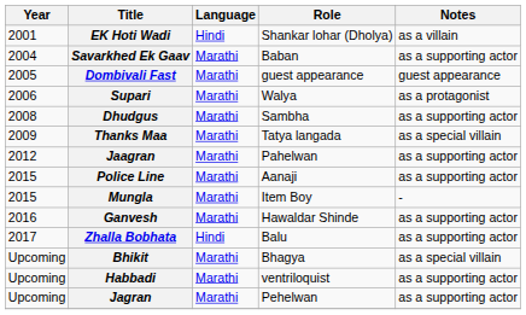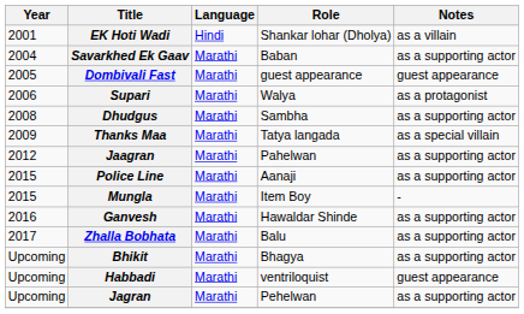 <table class="wikitable sortable plainrowheaders">
 <tr style="background:#ccc; text-align:center;">
 <th scope="col">Year</th>
 <th scope="col">Title</th>
 <th scope="col">Language</th>
 <th scope="col">Role</th>
 <th scope="col" class="unsortable">Notes</th>
 </tr>
 <tr>
 <td>2001</td>
 <th scope="row"><em>EK Hoti Wadi</em></th>
 <td><a href='#'>Hindi</a></td>
 <td>Shankar lohar (Dholya)</td>
 <td>as a villain</td>
 </tr>
 <tr>
 <td>2004</td>
 <th scope="row"><em>Savarkhed Ek Gaav</em></th>
 <td><a href='#'>Marathi</a></td>
 <td>Baban</td>
 <td>as a supporting actor</td>
 </tr>
 <tr>
 <td>2005</td>
 <th scope="row"><em><a href='#'>Dombivali Fast</a></em></th>
 <td><a href='#'>Marathi</a></td>
 <td>guest appearance</td>
 <td>guest appearance</td>
 </tr>
 <tr>
 <td>2006</td>
 <th scope="row"><em>Supari</em></th>
 <td><a href='#'>Marathi</a></td>
 <td>Walya</td>
 <td>as a protagonist</td>
 </tr>
 <tr>
 <td>2008</td>
 <th scope="row"><em>Dhudgus</em></th>
 <td><a href='#'>Marathi</a></td>
 <td>Sambha</td>
 <td>as a supporting actor</td>
 </tr>
 <tr>
 <td>2009</td>
 <th scope="row"><em>Thanks Maa</em></th>
 <td><a href='#'>Marathi</a></td>
 <td>Tatya langada</td>
 <td>as a special villain</td>
 </tr>
 <tr>
 <td>2012</td>
 <th scope="row"><em>Jaagran</em></th>
 <td><a href='#'>Marathi</a></td>
 <td>Pahelwan</td>
 <td>as a supporting actor</td>
 </tr>
 <tr>
 <td>2015</td>
 <th scope="row"><em>Police Line</em></th>
 <td><a href='#'>Marathi</a></td>
 <td>Aanaji</td>
 <td>as a supporting actor</td>
 </tr>
 <tr>
 <td>2015</td>
 <th scope="row"><em>Mungla</em></th>
 <td><a href='#'>Marathi</a></td>
 <td>Item Boy</td>
 <td>-</td>
 </tr>
 <tr>
 <td>2016</td>
 <th scope="row"><em>Ganvesh</em></th>
 <td><a href='#'>Marathi</a></td>
 <td>Hawaldar Shinde</td>
 <td>as a supporting actor</td>
 </tr>
 <tr>
 <td>2017</td>
 <th scope="row"><em><a href='#'>Zhalla Bobhata</a></em></th>
-<td><a href='#'>Hindi</a></td>
+<td><a href='#'>Marathi</a></td>
 <td>Balu</td>
 <td>as a supporting actor</td>
 </tr>
 <tr>
 <td>Upcoming</td>
 <th scope="row"><em>Bhikit</em></th>
 <td><a href='#'>Marathi</a></td>
 <td>Bhagya</td>
-<td>as a special villain</td>
+<td>as a supporting actor</td>
 </tr>
 <tr>
 <td>Upcoming</td>
 <th scope="row"><em>Habbadi</em></th>
 <td><a href='#'>Marathi</a></td>
 <td>ventriloquist</td>
-<td>as a supporting actor</td>
+<td>guest appearance</td>
 </tr>
 <tr>
 <td>Upcoming</td>
 <th scope="row"><em>Jagran</em></th>
 <td><a href='#'>Marathi</a></td>
 <td>Pehelwan</td>
 <td>as a supporting actor</td>
 </tr>
 <tr>
 </tr>
 </table>
